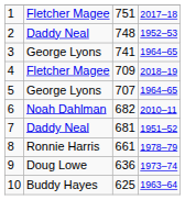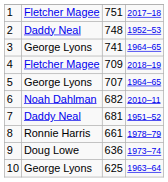 <table class="wikitable">
 <tr>
 </tr>
 <tr>
 <td>1</td>
 <td><a href='#'>Fletcher Magee</a></td>
 <td>751</td>
 <td style="font-size:80%;"><a href='#'>2017–18</a></td>
 </tr>
 <tr>
 <td>2</td>
 <td><a href='#'>Daddy Neal</a></td>
 <td>748</td>
 <td style="font-size:80%;"><a href='#'>1952–53</a></td>
 </tr>
 <tr>
 <td>3</td>
 <td>George Lyons</td>
 <td>741</td>
 <td style="font-size:80%;"><a href='#'>1964–65</a></td>
 </tr>
 <tr>
 <td>4</td>
 <td><a href='#'>Fletcher Magee</a></td>
 <td>709</td>
 <td style="font-size:80%;"><a href='#'>2018–19</a></td>
 </tr>
 <tr>
 <td>5</td>
 <td>George Lyons</td>
 <td>707</td>
 <td style="font-size:80%;"><a href='#'>1964–65</a></td>
 </tr>
 <tr>
 <td>6</td>
 <td><a href='#'>Noah Dahlman</a></td>
 <td>682</td>
 <td style="font-size:80%;"><a href='#'>2010–11</a></td>
 </tr>
 <tr>
 <td>7</td>
 <td><a href='#'>Daddy Neal</a></td>
 <td>681</td>
 <td style="font-size:80%;"><a href='#'>1951–52</a></td>
 </tr>
 <tr>
 <td>8</td>
 <td>Ronnie Harris</td>
 <td>661</td>
 <td style="font-size:80%;"><a href='#'>1978–79</a></td>
 </tr>
 <tr>
 <td>9</td>
 <td>Doug Lowe</td>
 <td>636</td>
 <td style="font-size:80%;"><a href='#'>1973–74</a></td>
 </tr>
 <tr>
 <td>10</td>
-<td>Buddy Hayes</td>
+<td>George Lyons</td>
 <td>625</td>
 <td style="font-size:80%;"><a href='#'>1963–64</a></td>
 </tr>
 </table>
